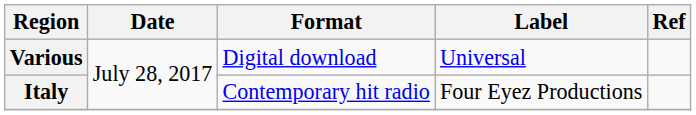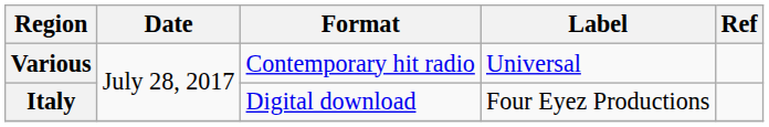 <table class="wikitable plainrowheaders">
 <tr>
 <th scope="col">Region</th>
 <th scope="col">Date</th>
 <th scope="col">Format</th>
 <th scope="col">Label</th>
 <th scope="col">Ref</th>
 </tr>
 <tr>
 <th scope="row">Various</th>
 <td rowspan="2">July 28, 2017</td>
-<td><a href='#'>Digital download</a></td>
+<td><a href='#'>Contemporary hit radio</a></td>
 <td><a href='#'>Universal</a></td>
 <td style="text-align:center;"></td>
 </tr>
 <tr>
 <th scope="row">Italy</th>
-<td><a href='#'>Contemporary hit radio</a></td>
+<td><a href='#'>Digital download</a></td>
 <td>Four Eyez Productions</td>
 <td align="center"></td>
 </tr>
 <tr>
 </tr>
 </table>
